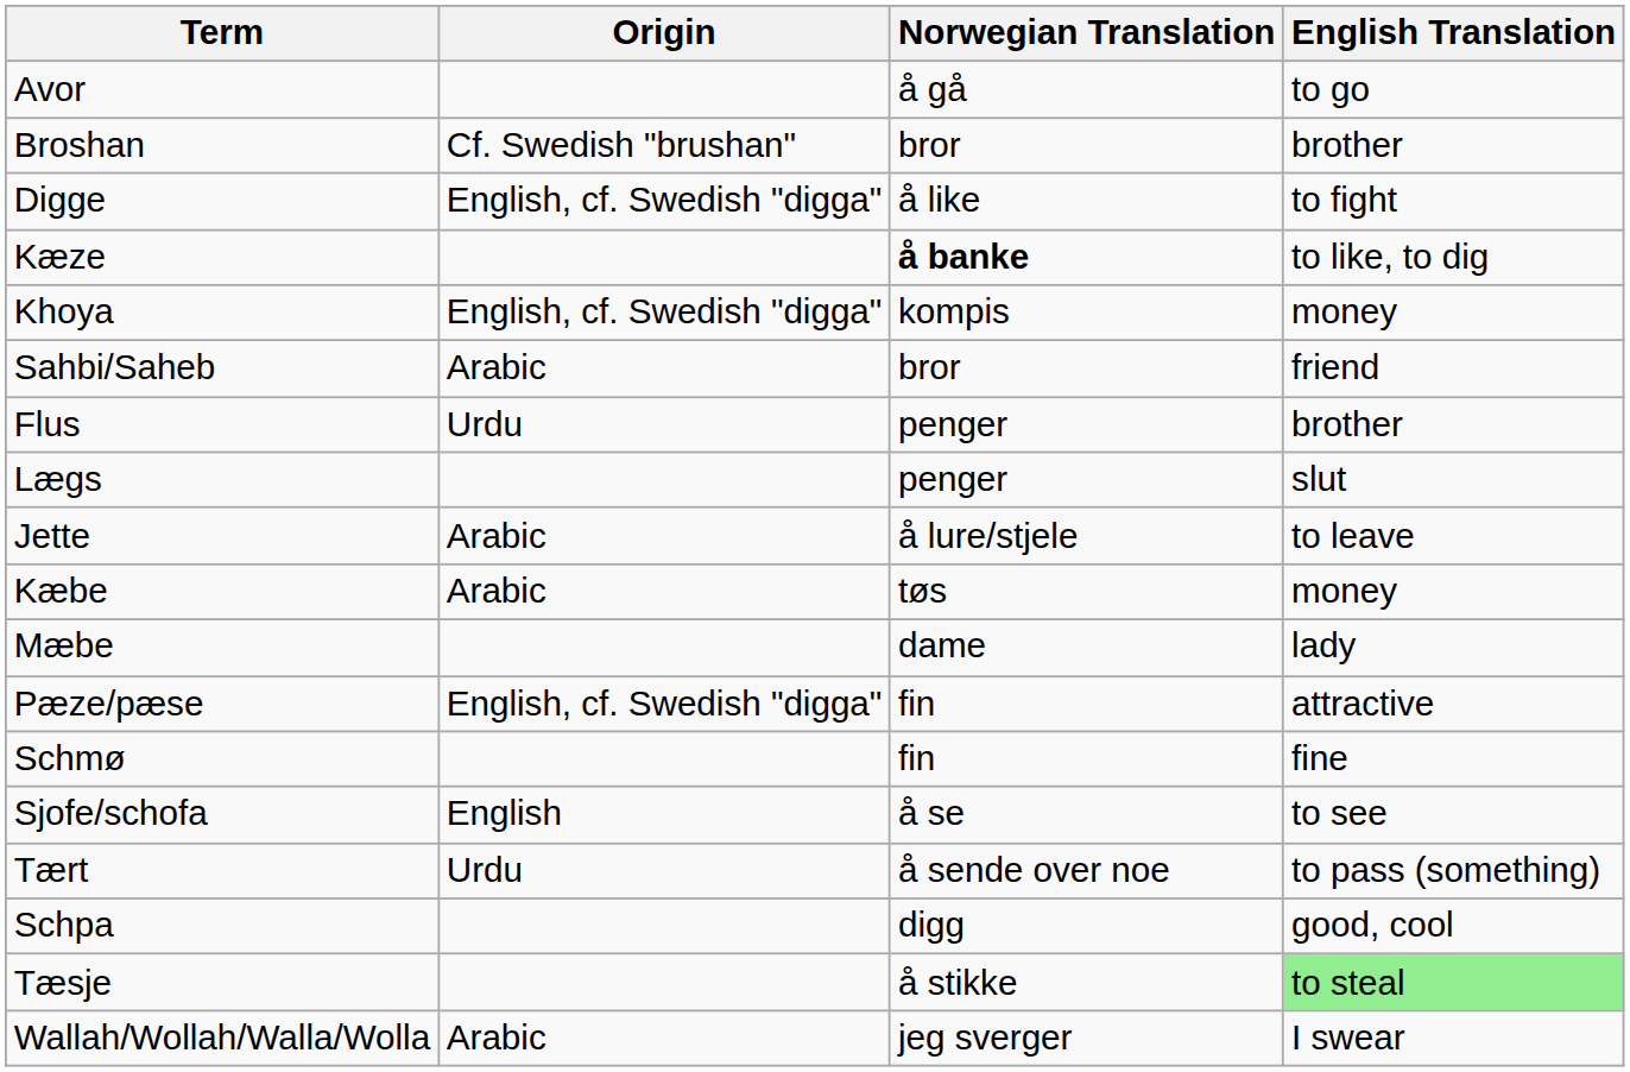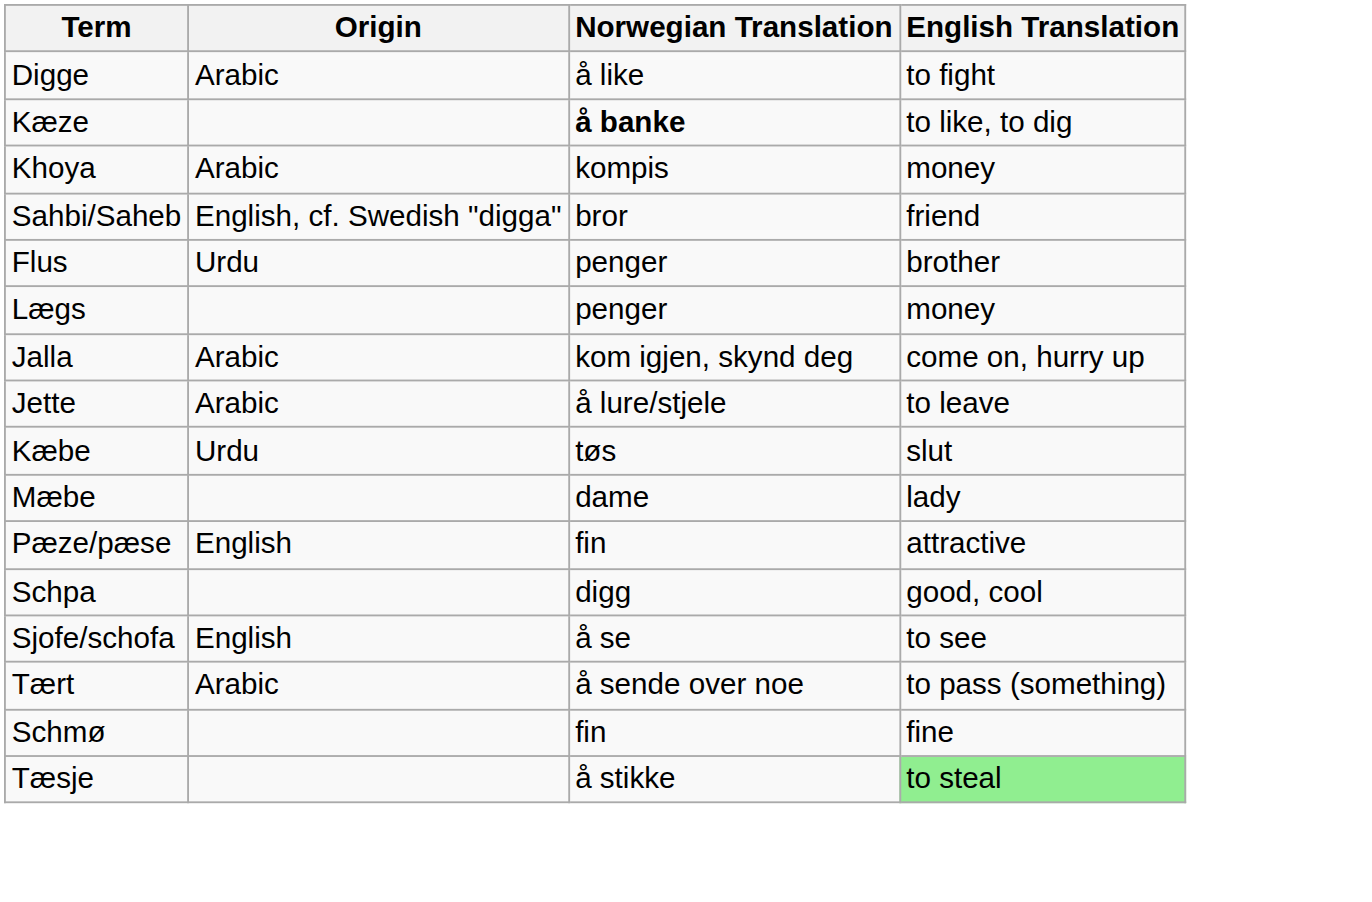 <table class="wikitable sortable">
 <tr>
 <th>Term</th>
 <th>Origin</th>
 <th>Norwegian Translation</th>
 <th>English Translation</th>
 </tr>
 <tr>
-<td>Avor</td>
-<td></td>
-<td>å gå</td>
-<td>to go</td>
-</tr>
-<tr>
-<td>Broshan</td>
-<td>Cf. Swedish "brushan"</td>
-<td>bror</td>
-<td>brother</td>
-</tr>
-<tr>
 <td>Digge</td>
-<td>English, cf. Swedish "digga"</td>
+<td>Arabic</td>
 <td>å like</td>
 <td>to fight</td>
 </tr>
 <tr>
 <td>Kæze</td>
 <td></td>
 <td><strong>å banke</strong></td>
 <td>to like, to dig</td>
 </tr>
 <tr>
 <td>Khoya</td>
-<td>English, cf. Swedish "digga"</td>
+<td>Arabic</td>
 <td>kompis</td>
 <td>money</td>
 </tr>
 <tr>
 <td>Sahbi/Saheb</td>
-<td>Arabic</td>
+<td>English, cf. Swedish "digga"</td>
 <td>bror</td>
 <td>friend</td>
 </tr>
 <tr>
 <td>Flus</td>
 <td>Urdu</td>
 <td>penger</td>
 <td>brother</td>
 </tr>
 <tr>
 <td>Lægs</td>
 <td></td>
 <td>penger</td>
-<td>slut</td>
+<td>money</td>
+</tr>
+<tr>
+<td>Jalla</td>
+<td>Arabic</td>
+<td>kom igjen, skynd deg</td>
+<td>come on, hurry up</td>
 </tr>
 <tr>
 <td>Jette</td>
 <td>Arabic</td>
 <td>å lure/stjele</td>
 <td>to leave</td>
 </tr>
 <tr>
 <td>Kæbe</td>
-<td>Arabic</td>
+<td>Urdu</td>
 <td>tøs</td>
-<td>money</td>
+<td>slut</td>
 </tr>
 <tr>
 <td>Mæbe</td>
 <td></td>
 <td>dame</td>
 <td>lady</td>
 </tr>
 <tr>
 <td>Pæze/pæse</td>
-<td>English, cf. Swedish "digga"</td>
+<td>English</td>
 <td>fin</td>
 <td>attractive</td>
 </tr>
 <tr>
-<td>Schmø</td>
+<td>Schpa</td>
 <td></td>
-<td>fin</td>
-<td>fine</td>
+<td>digg</td>
+<td>good, cool</td>
 </tr>
 <tr>
 <td>Sjofe/schofa</td>
 <td>English</td>
 <td>å se</td>
 <td>to see</td>
 </tr>
 <tr>
 <td>Tært</td>
-<td>Urdu</td>
+<td>Arabic</td>
 <td>å sende over noe</td>
 <td>to pass (something)</td>
 </tr>
 <tr>
-<td>Schpa</td>
+<td>Schmø</td>
 <td></td>
-<td>digg</td>
-<td>good, cool</td>
+<td>fin</td>
+<td>fine</td>
 </tr>
 <tr>
 <td>Tæsje</td>
 <td></td>
 <td>å stikke</td>
 <td style="background: lightgreen;">to steal</td>
 </tr>
-<tr>
-<td>Wallah/Wollah/Walla/Wolla</td>
-<td>Arabic</td>
-<td>jeg sverger</td>
-<td>I swear</td>
-</tr>
 </table>
